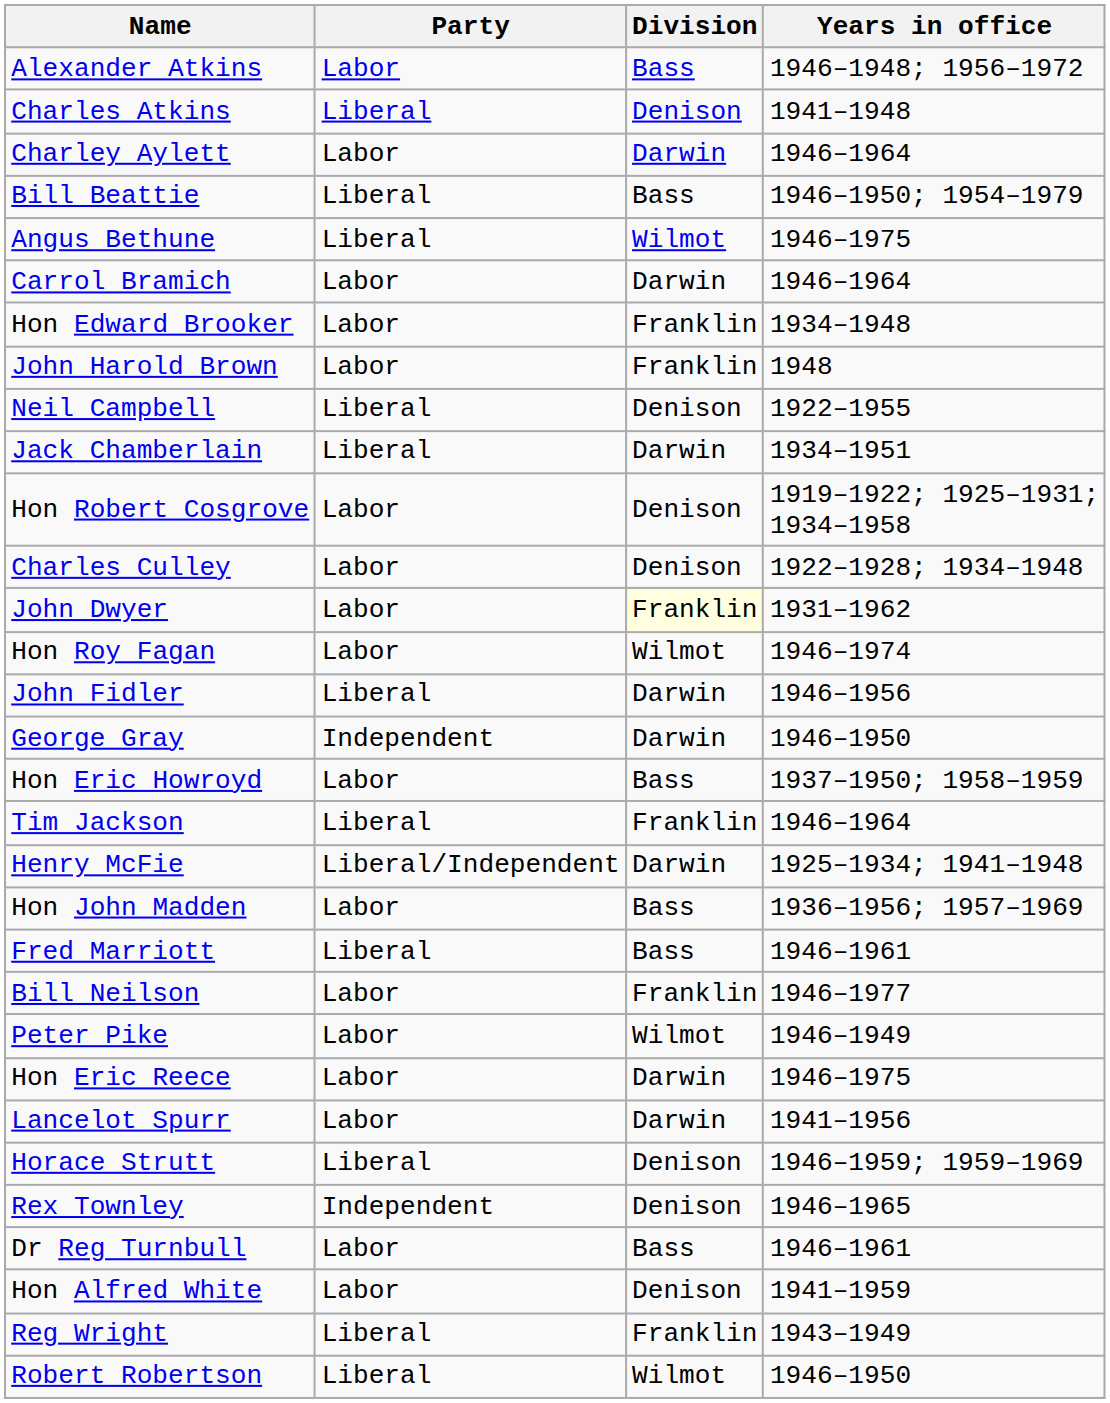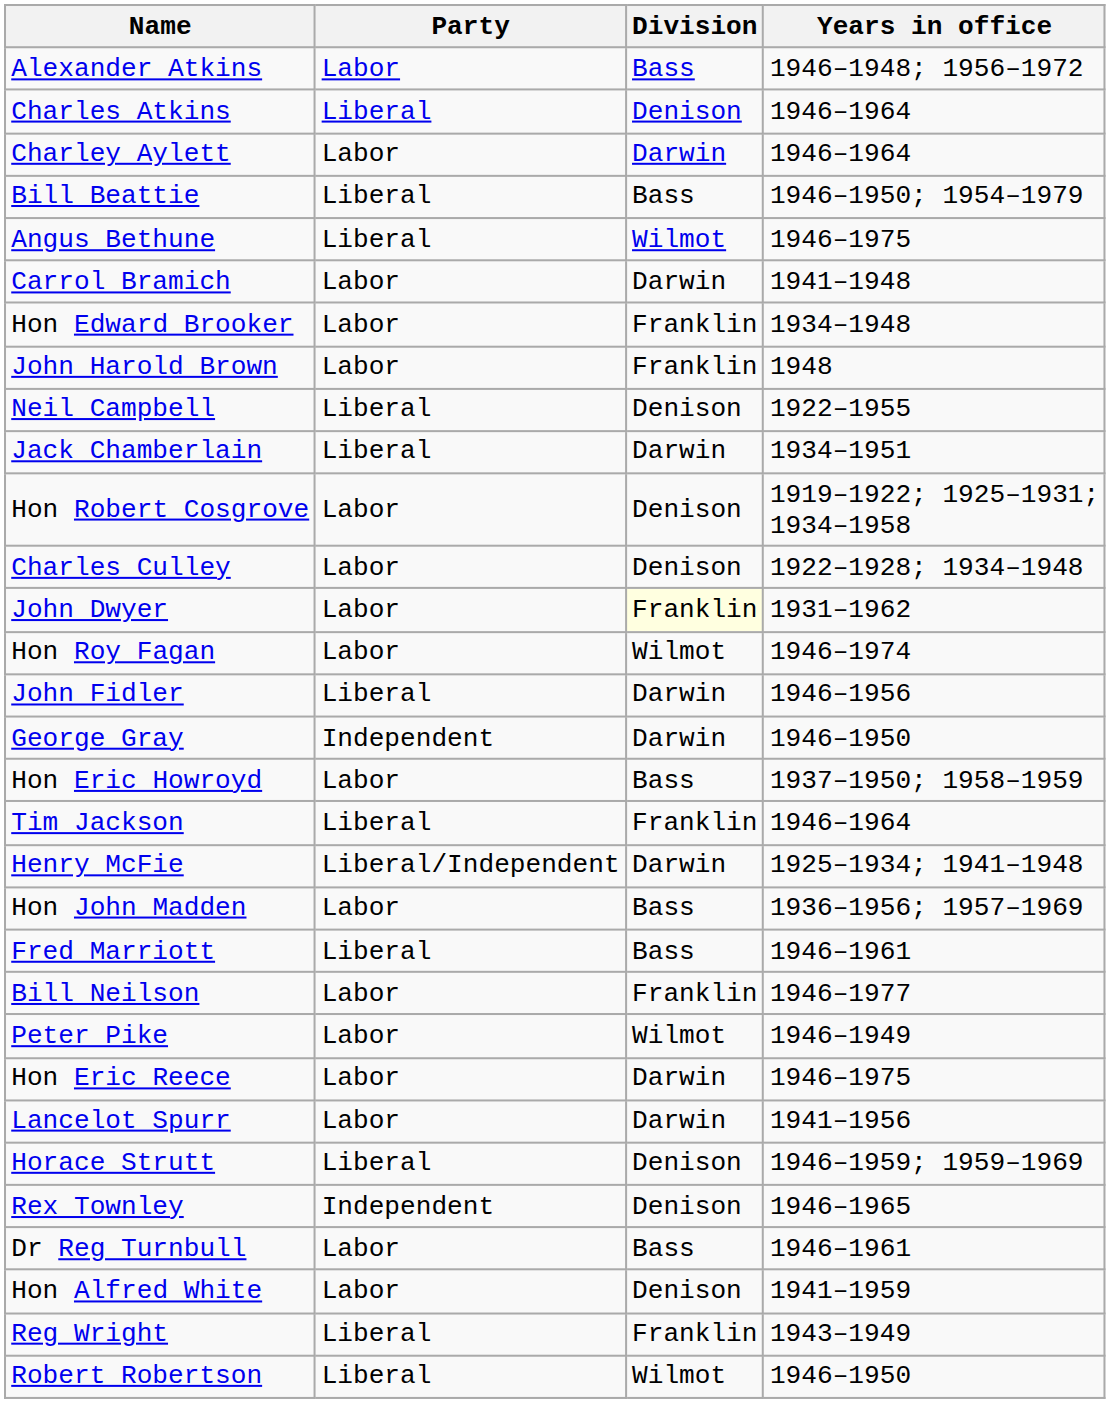 <table class="wikitable sortable">
 <tr>
 <th><strong>Name</strong></th>
 <th><strong>Party</strong></th>
 <th><strong>Division</strong></th>
 <th><strong>Years in office</strong></th>
 </tr>
 <tr>
 <td><a href='#'>Alexander Atkins</a></td>
 <td><a href='#'>Labor</a></td>
 <td><a href='#'>Bass</a></td>
 <td>1946–1948; 1956–1972</td>
 </tr>
 <tr>
 <td><a href='#'>Charles Atkins</a></td>
 <td><a href='#'>Liberal</a></td>
 <td><a href='#'>Denison</a></td>
-<td>1941–1948</td>
+<td>1946–1964</td>
 </tr>
 <tr>
 <td><a href='#'>Charley Aylett</a></td>
 <td>Labor</td>
 <td><a href='#'>Darwin</a></td>
 <td>1946–1964</td>
 </tr>
 <tr>
 <td><a href='#'>Bill Beattie</a></td>
 <td>Liberal</td>
 <td>Bass</td>
 <td>1946–1950; 1954–1979</td>
 </tr>
 <tr>
 <td><a href='#'>Angus Bethune</a></td>
 <td>Liberal</td>
 <td><a href='#'>Wilmot</a></td>
 <td>1946–1975</td>
 </tr>
 <tr>
 <td><a href='#'>Carrol Bramich</a></td>
 <td>Labor</td>
 <td>Darwin</td>
-<td>1946–1964</td>
+<td>1941–1948</td>
 </tr>
 <tr>
 <td>Hon <a href='#'>Edward Brooker</a></td>
 <td>Labor</td>
 <td>Franklin</td>
 <td>1934–1948</td>
 </tr>
 <tr>
 <td><a href='#'>John Harold Brown</a></td>
 <td>Labor</td>
 <td>Franklin</td>
 <td>1948</td>
 </tr>
 <tr>
 <td><a href='#'>Neil Campbell</a></td>
 <td>Liberal</td>
 <td>Denison</td>
 <td>1922–1955</td>
 </tr>
 <tr>
 <td><a href='#'>Jack Chamberlain</a></td>
 <td>Liberal</td>
 <td>Darwin</td>
 <td>1934–1951</td>
 </tr>
 <tr>
 <td>Hon <a href='#'>Robert Cosgrove</a></td>
 <td>Labor</td>
 <td>Denison</td>
 <td>1919–1922; 1925–1931;<br>1934–1958</td>
 </tr>
 <tr>
 <td><a href='#'>Charles Culley</a></td>
 <td>Labor</td>
 <td>Denison</td>
 <td>1922–1928; 1934–1948</td>
 </tr>
 <tr>
 <td><a href='#'>John Dwyer</a></td>
 <td>Labor</td>
 <td style="background: lightyellow;">Franklin</td>
 <td>1931–1962</td>
 </tr>
 <tr>
 <td>Hon <a href='#'>Roy Fagan</a></td>
 <td>Labor</td>
 <td>Wilmot</td>
 <td>1946–1974</td>
 </tr>
 <tr>
 <td><a href='#'>John Fidler</a></td>
 <td>Liberal</td>
 <td>Darwin</td>
 <td>1946–1956</td>
 </tr>
 <tr>
 <td><a href='#'>George Gray</a></td>
 <td>Independent</td>
 <td>Darwin</td>
 <td>1946–1950</td>
 </tr>
 <tr>
 <td>Hon <a href='#'>Eric Howroyd</a></td>
 <td>Labor</td>
 <td>Bass</td>
 <td>1937–1950; 1958–1959</td>
 </tr>
 <tr>
 <td><a href='#'>Tim Jackson</a></td>
 <td>Liberal</td>
 <td>Franklin</td>
 <td>1946–1964</td>
 </tr>
 <tr>
 <td><a href='#'>Henry McFie</a></td>
 <td>Liberal/Independent</td>
 <td>Darwin</td>
 <td>1925–1934; 1941–1948</td>
 </tr>
 <tr>
 <td>Hon <a href='#'>John Madden</a></td>
 <td>Labor</td>
 <td>Bass</td>
 <td>1936–1956; 1957–1969</td>
 </tr>
 <tr>
 <td><a href='#'>Fred Marriott</a></td>
 <td>Liberal</td>
 <td>Bass</td>
 <td>1946–1961</td>
 </tr>
 <tr>
 <td><a href='#'>Bill Neilson</a></td>
 <td>Labor</td>
 <td>Franklin</td>
 <td>1946–1977</td>
 </tr>
 <tr>
 <td><a href='#'>Peter Pike</a></td>
 <td>Labor</td>
 <td>Wilmot</td>
 <td>1946–1949</td>
 </tr>
 <tr>
 <td>Hon <a href='#'>Eric Reece</a></td>
 <td>Labor</td>
 <td>Darwin</td>
 <td>1946–1975</td>
 </tr>
 <tr>
 <td><a href='#'>Lancelot Spurr</a></td>
 <td>Labor</td>
 <td>Darwin</td>
 <td>1941–1956</td>
 </tr>
 <tr>
 <td><a href='#'>Horace Strutt</a></td>
 <td>Liberal</td>
 <td>Denison</td>
 <td>1946–1959; 1959–1969</td>
 </tr>
 <tr>
 <td><a href='#'>Rex Townley</a></td>
 <td>Independent</td>
 <td>Denison</td>
 <td>1946–1965</td>
 </tr>
 <tr>
 <td>Dr <a href='#'>Reg Turnbull</a></td>
 <td>Labor</td>
 <td>Bass</td>
 <td>1946–1961</td>
 </tr>
 <tr>
 <td>Hon <a href='#'>Alfred White</a></td>
 <td>Labor</td>
 <td>Denison</td>
 <td>1941–1959</td>
 </tr>
 <tr>
 <td><a href='#'>Reg Wright</a></td>
 <td>Liberal</td>
 <td>Franklin</td>
 <td>1943–1949</td>
 </tr>
 <tr>
 <td><a href='#'>Robert Robertson</a></td>
 <td>Liberal</td>
 <td>Wilmot</td>
 <td>1946–1950</td>
 </tr>
 </table>
